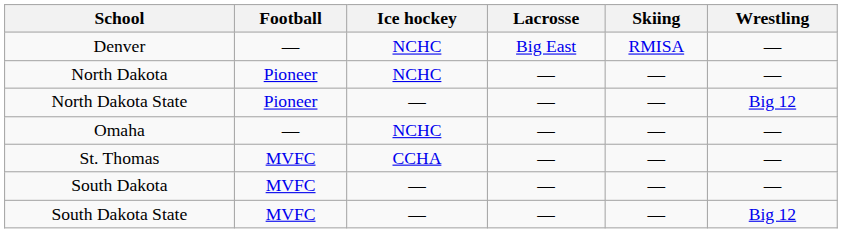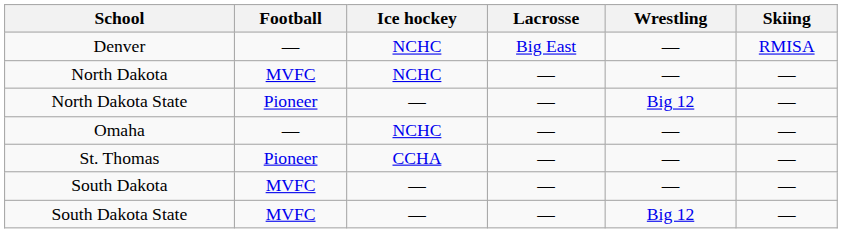 <table class="wikitable" style="text-align:center; width:60%;">
 <tr>
 <th>School</th>
 <th>Football</th>
 <th>Ice hockey</th>
 <th>Lacrosse</th>
+<th>Wrestling</th>
 <th>Skiing</th>
-<th>Wrestling</th>
 </tr>
 <tr>
 <td>Denver</td>
 <td>—</td>
 <td><a href='#'>NCHC</a></td>
 <td><a href='#'>Big East</a></td>
+<td>—</td>
 <td><a href='#'>RMISA</a></td>
-<td>—</td>
 </tr>
 <tr>
 <td>North Dakota</td>
-<td><a href='#'>Pioneer</a></td>
+<td><a href='#'>MVFC</a></td>
 <td><a href='#'>NCHC</a></td>
 <td>—</td>
 <td>—</td>
 <td>—</td>
 </tr>
 <tr>
 <td>North Dakota State</td>
 <td><a href='#'>Pioneer</a></td>
 <td>—</td>
 <td>—</td>
+<td><a href='#'>Big 12</a></td>
 <td>—</td>
-<td><a href='#'>Big 12</a></td>
 </tr>
 <tr>
 <td>Omaha</td>
 <td>—</td>
 <td><a href='#'>NCHC</a></td>
 <td>—</td>
 <td>—</td>
 <td>—</td>
 </tr>
 <tr>
 <td>St. Thomas</td>
-<td><a href='#'>MVFC</a></td>
+<td><a href='#'>Pioneer</a></td>
 <td><a href='#'>CCHA</a></td>
 <td>—</td>
 <td>—</td>
 <td>—</td>
 </tr>
 <tr>
 <td>South Dakota</td>
 <td><a href='#'>MVFC</a></td>
 <td>—</td>
 <td>—</td>
 <td>—</td>
 <td>—</td>
 </tr>
 <tr>
 <td>South Dakota State</td>
 <td><a href='#'>MVFC</a></td>
 <td>—</td>
 <td>—</td>
+<td><a href='#'>Big 12</a></td>
 <td>—</td>
-<td><a href='#'>Big 12</a></td>
 </tr>
 </table>
